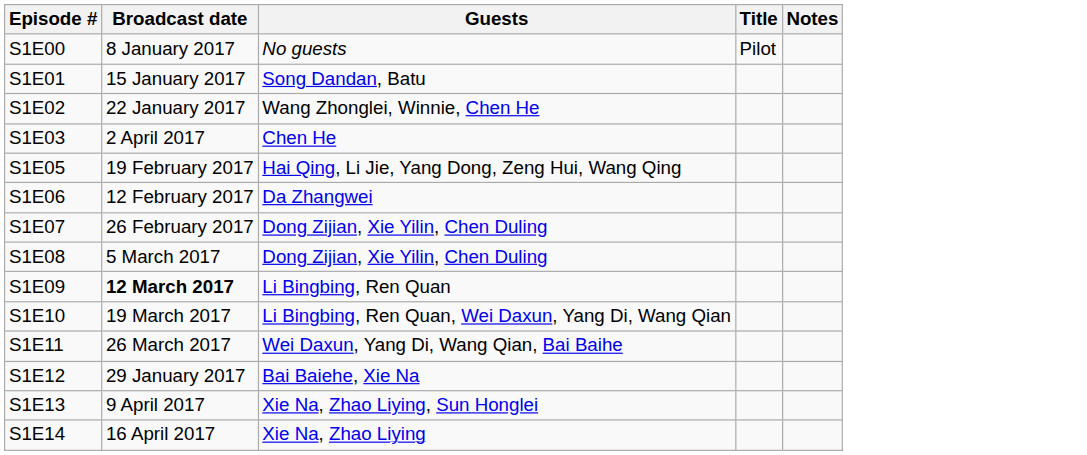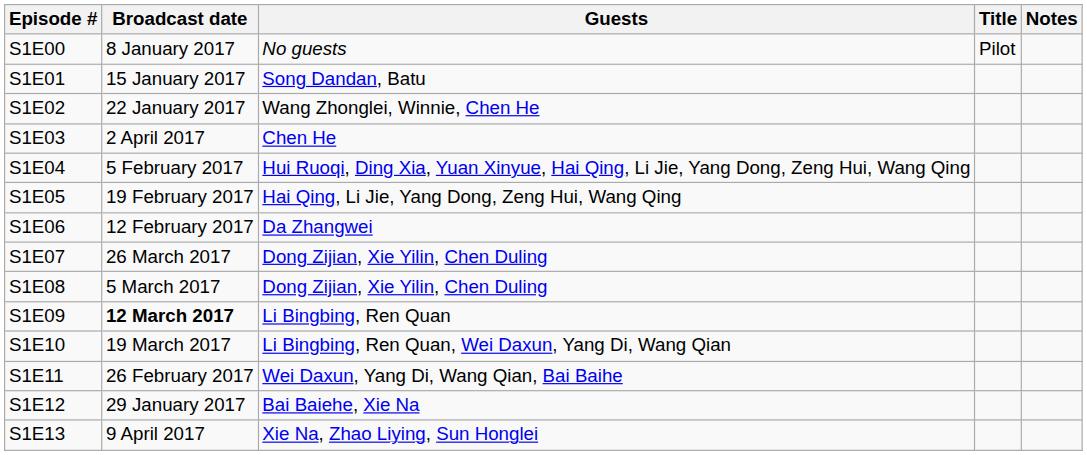 <table class="wikitable">
 <tr>
 <th>Episode #</th>
 <th>Broadcast date</th>
 <th>Guests</th>
 <th>Title</th>
 <th>Notes</th>
 </tr>
 <tr>
 <td>S1E00</td>
 <td>8 January 2017</td>
 <td><em>No guests</em></td>
 <td>Pilot</td>
 <td></td>
 </tr>
 <tr>
 <td>S1E01</td>
 <td>15 January 2017</td>
 <td><a href='#'>Song Dandan</a>, Batu</td>
 <td></td>
 <td></td>
 </tr>
 <tr>
 <td>S1E02</td>
 <td>22 January 2017</td>
 <td>Wang Zhonglei, Winnie, <a href='#'>Chen He</a></td>
 <td></td>
 <td></td>
 </tr>
 <tr>
 <td>S1E03</td>
 <td>2 April 2017</td>
 <td><a href='#'>Chen He</a></td>
 <td></td>
 <td></td>
 </tr>
 <tr>
+<td>S1E04</td>
+<td>5 February 2017</td>
+<td><a href='#'>Hui Ruoqi</a>, <a href='#'>Ding Xia</a>, <a href='#'>Yuan Xinyue</a>, <a href='#'>Hai Qing</a>, Li Jie, Yang Dong, Zeng Hui, Wang Qing</td>
+<td></td>
+<td></td>
+</tr>
+<tr>
 <td>S1E05</td>
 <td>19 February 2017</td>
 <td><a href='#'>Hai Qing</a>, Li Jie, Yang Dong, Zeng Hui, Wang Qing</td>
 <td></td>
 <td></td>
 </tr>
 <tr>
 <td>S1E06</td>
 <td>12 February 2017</td>
 <td><a href='#'>Da Zhangwei</a></td>
 <td></td>
 <td></td>
 </tr>
 <tr>
 <td>S1E07</td>
-<td>26 February 2017</td>
+<td>26 March 2017</td>
 <td><a href='#'>Dong Zijian</a>, <a href='#'>Xie Yilin</a>, <a href='#'>Chen Duling</a></td>
 <td></td>
 <td></td>
 </tr>
 <tr>
 <td>S1E08</td>
 <td>5 March 2017</td>
 <td><a href='#'>Dong Zijian</a>, <a href='#'>Xie Yilin</a>, <a href='#'>Chen Duling</a></td>
 <td></td>
 <td></td>
 </tr>
 <tr>
 <td>S1E09</td>
 <td><strong>12 March 2017</strong></td>
 <td><a href='#'>Li Bingbing</a>, Ren Quan</td>
 <td></td>
 <td></td>
 </tr>
 <tr>
 <td>S1E10</td>
 <td>19 March 2017</td>
 <td><a href='#'>Li Bingbing</a>, Ren Quan, <a href='#'>Wei Daxun</a>, Yang Di, Wang Qian</td>
 <td></td>
 <td></td>
 </tr>
 <tr>
 <td>S1E11</td>
-<td>26 March 2017</td>
+<td>26 February 2017</td>
 <td><a href='#'>Wei Daxun</a>, Yang Di, Wang Qian, <a href='#'>Bai Baihe</a></td>
 <td></td>
 <td></td>
 </tr>
 <tr>
 <td>S1E12</td>
 <td>29 January 2017</td>
 <td><a href='#'>Bai Baiehe</a>, <a href='#'>Xie Na</a></td>
 <td></td>
 <td></td>
 </tr>
 <tr>
 <td>S1E13</td>
 <td>9 April 2017</td>
 <td><a href='#'>Xie Na</a>, <a href='#'>Zhao Liying</a>, <a href='#'>Sun Honglei</a></td>
 <td></td>
 <td></td>
 </tr>
-<tr>
-<td>S1E14</td>
-<td>16 April 2017</td>
-<td><a href='#'>Xie Na</a>, <a href='#'>Zhao Liying</a></td>
-<td></td>
-<td></td>
-</tr>
 </table>
